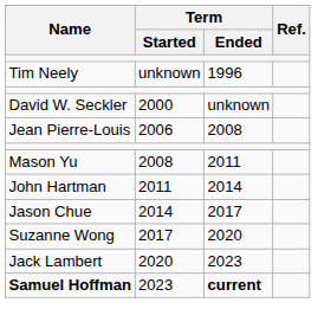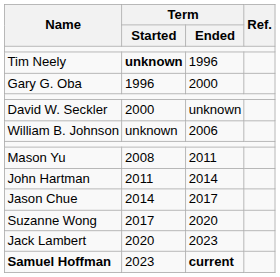 <table class="wikitable sortable">
 <tr>
 <th rowspan="2">Name</th>
 <th colspan="2">Term</th>
 <th rowspan="2" class="unsortable">Ref.</th>
 </tr>
 <tr>
 <th>Started</th>
 <th>Ended</th>
 </tr>
 <tr>
 <td colspan="4"></td>
 </tr>
 <tr>
 <td>Tim Neely</td>
-<td>unknown</td>
+<td><strong>unknown</strong></td>
 <td>1996</td>
+<td></td>
+</tr>
+<tr>
+<td>Gary G. Oba</td>
+<td>1996</td>
+<td>2000</td>
 <td></td>
 </tr>
 <tr>
 <td colspan="4"></td>
 </tr>
 <tr>
 <td>David W. Seckler</td>
 <td>2000</td>
 <td>unknown</td>
 <td></td>
 </tr>
 <tr>
-<td>Jean Pierre-Louis</td>
+<td>William B. Johnson</td>
+<td>unknown</td>
 <td>2006</td>
-<td>2008</td>
 <td></td>
 </tr>
 <tr>
 <td colspan="4"></td>
 </tr>
 <tr>
 <td>Mason Yu</td>
 <td>2008</td>
 <td>2011</td>
 <td></td>
 </tr>
 <tr>
 <td>John Hartman</td>
 <td>2011</td>
 <td>2014</td>
 <td></td>
 </tr>
 <tr>
 <td>Jason Chue</td>
 <td>2014</td>
 <td>2017</td>
 <td></td>
 </tr>
 <tr>
 <td>Suzanne Wong</td>
 <td>2017</td>
 <td>2020</td>
 <td></td>
 </tr>
 <tr>
 <td>Jack Lambert</td>
 <td>2020</td>
 <td>2023</td>
 <td></td>
 </tr>
 <tr>
 <td><strong>Samuel Hoffman</strong></td>
 <td>2023</td>
 <td><strong>current</strong></td>
 <td></td>
 </tr>
 </table>
